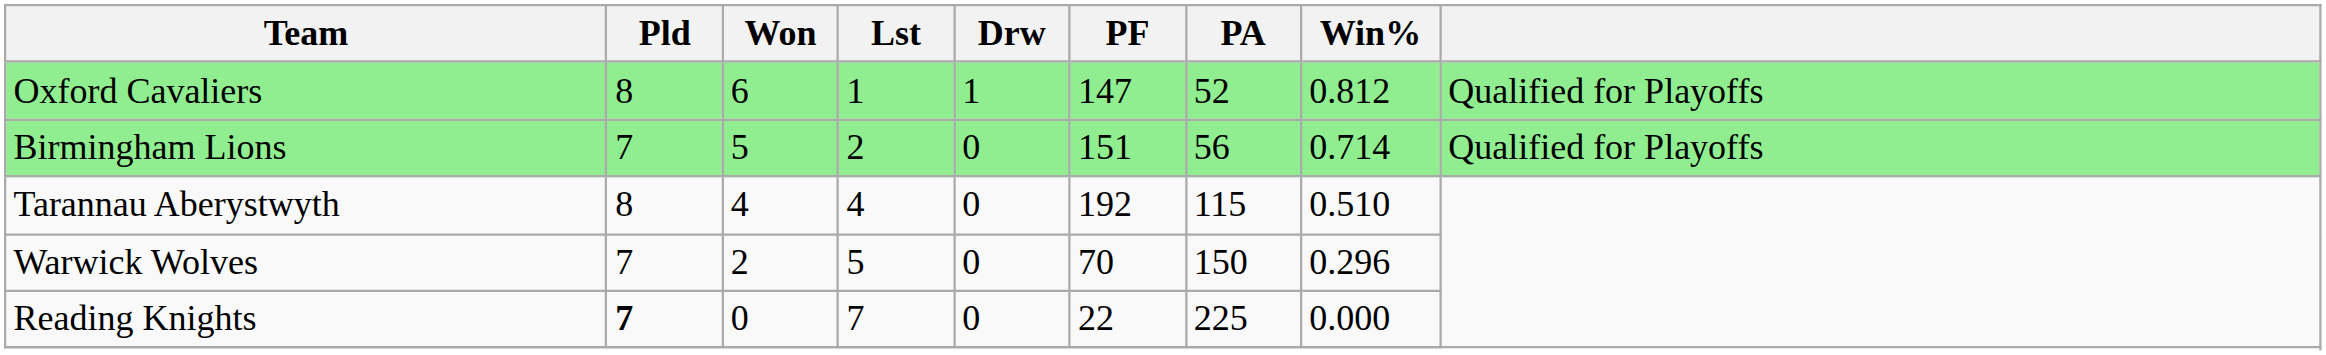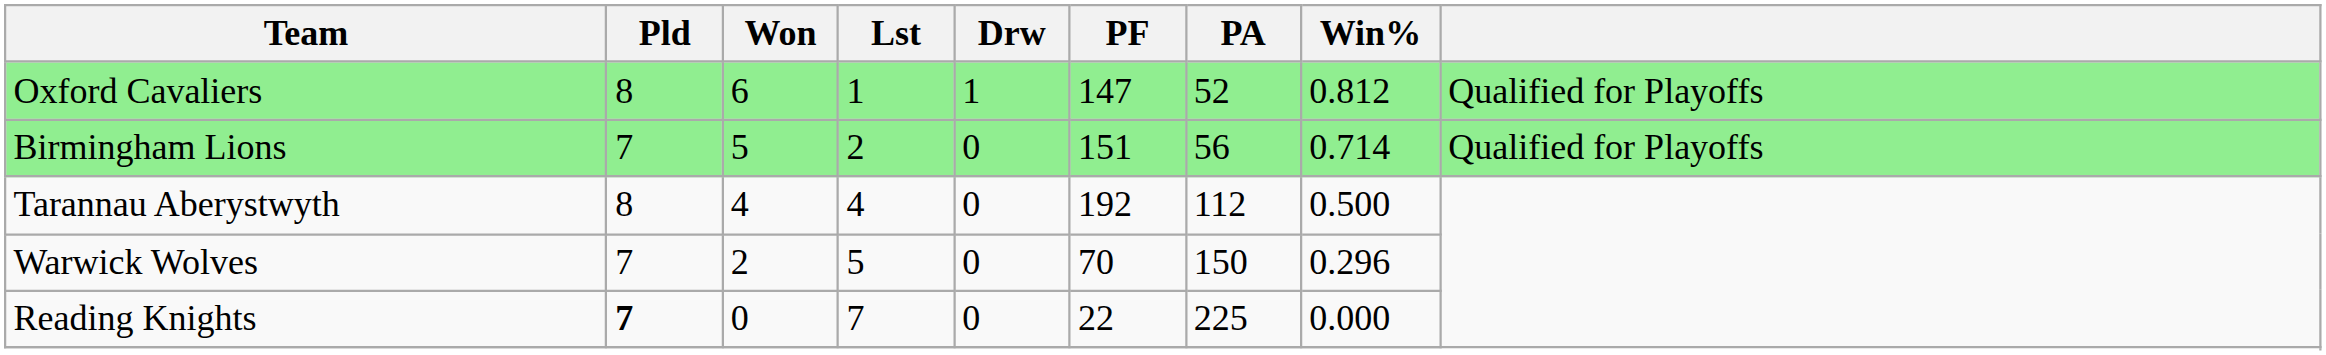 <table class="wikitable" width=65%">
 <tr>
 <th width=26%>Team</th>
 <th width=5%>Pld</th>
 <th width=5%>Won</th>
 <th width=5%>Lst</th>
 <th width=5%>Drw</th>
 <th width=5%>PF</th>
 <th width=5%>PA</th>
 <th width=6%>Win%</th>
 <th width=38%></th>
 </tr>
 <tr style="background:lightgreen">
 <td>Oxford Cavaliers</td>
 <td>8</td>
 <td>6</td>
 <td>1</td>
 <td>1</td>
 <td>147</td>
 <td>52</td>
 <td>0.812</td>
 <td>Qualified for Playoffs</td>
 </tr>
 <tr style="background:lightgreen">
 <td>Birmingham Lions</td>
 <td>7</td>
 <td>5</td>
 <td>2</td>
 <td>0</td>
 <td>151</td>
 <td>56</td>
 <td>0.714</td>
 <td>Qualified for Playoffs</td>
 </tr>
 <tr>
 <td>Tarannau Aberystwyth</td>
 <td>8</td>
 <td>4</td>
 <td>4</td>
 <td>0</td>
 <td>192</td>
-<td>115</td>
-<td>0.510</td>
+<td>112</td>
+<td>0.500</td>
 </tr>
 <tr>
 <td>Warwick Wolves</td>
 <td>7</td>
 <td>2</td>
 <td>5</td>
 <td>0</td>
 <td>70</td>
 <td>150</td>
 <td>0.296</td>
 </tr>
 <tr>
 <td>Reading Knights</td>
 <td><strong>7</strong></td>
 <td>0</td>
 <td>7</td>
 <td>0</td>
 <td>22</td>
 <td>225</td>
 <td>0.000</td>
 </tr>
 <tr>
 </tr>
 </table>
